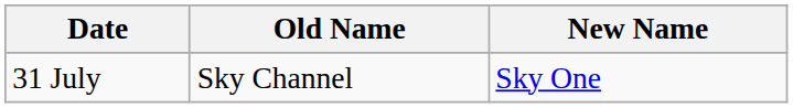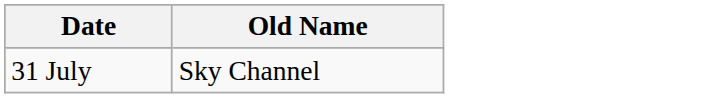 <table class="wikitable">
 <tr>
 <th width=90>Date</th>
 <th width=150>Old Name</th>
-<th width=150>New Name</th>
 </tr>
 <tr>
 <td>31 July</td>
 <td>Sky Channel</td>
-<td><a href='#'>Sky One</a></td>
 </tr>
 </table>
